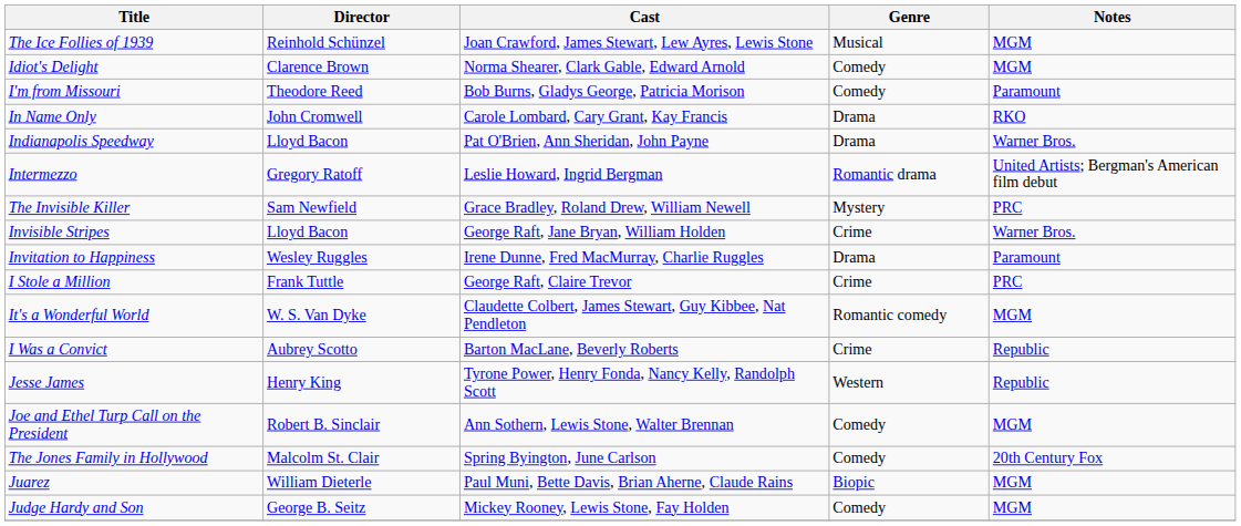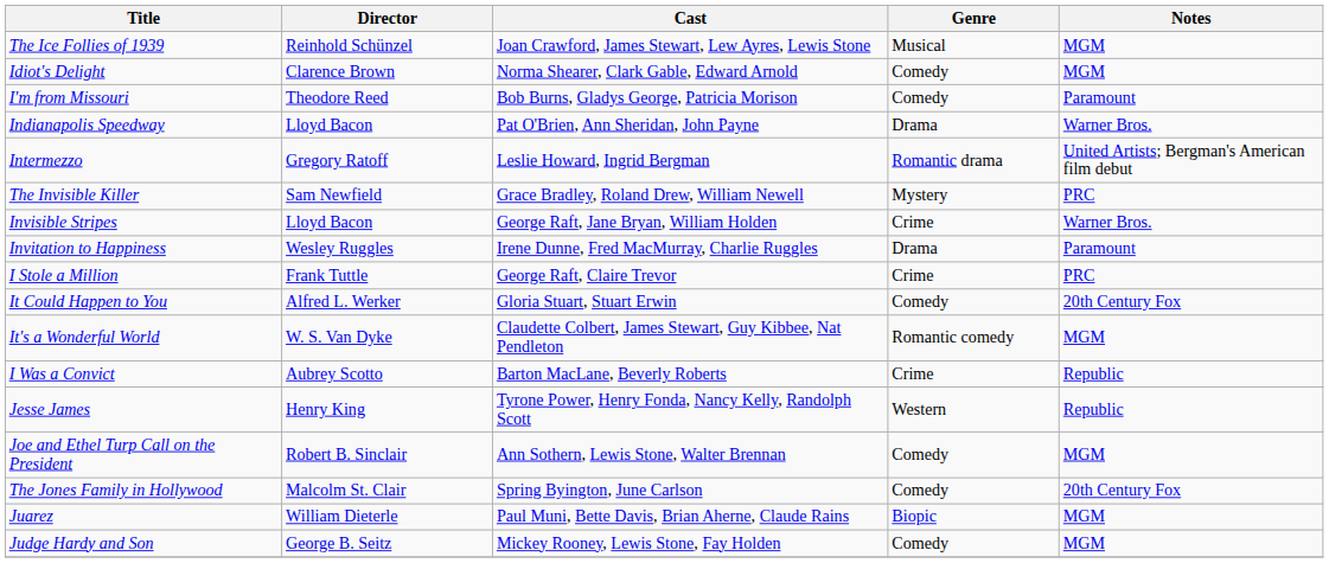 <table class="wikitable" width= "100%">
 <tr>
 <th width=21%>Title</th>
 <th width=16%>Director</th>
 <th width=30%>Cast</th>
 <th width=13%>Genre</th>
 <th width=20%>Notes</th>
 </tr>
 <tr>
 <td><em><a href='#'>The Ice Follies of 1939</a></em></td>
 <td><a href='#'>Reinhold Schünzel</a></td>
 <td><a href='#'>Joan Crawford</a>, <a href='#'>James Stewart</a>, <a href='#'>Lew Ayres</a>, <a href='#'>Lewis Stone</a></td>
 <td>Musical</td>
 <td><a href='#'>MGM</a></td>
 </tr>
 <tr>
 <td><em><a href='#'>Idiot's Delight</a></em></td>
 <td><a href='#'>Clarence Brown</a></td>
 <td><a href='#'>Norma Shearer</a>, <a href='#'>Clark Gable</a>, <a href='#'>Edward Arnold</a></td>
 <td>Comedy</td>
 <td><a href='#'>MGM</a></td>
 </tr>
 <tr>
 <td><em><a href='#'>I'm from Missouri</a></em></td>
 <td><a href='#'>Theodore Reed</a></td>
 <td><a href='#'>Bob Burns</a>, <a href='#'>Gladys George</a>, <a href='#'>Patricia Morison</a></td>
 <td>Comedy</td>
 <td><a href='#'>Paramount</a></td>
-</tr>
-<tr>
-<td><em><a href='#'>In Name Only</a></em></td>
-<td><a href='#'>John Cromwell</a></td>
-<td><a href='#'>Carole Lombard</a>, <a href='#'>Cary Grant</a>, <a href='#'>Kay Francis</a></td>
-<td>Drama</td>
-<td><a href='#'>RKO</a></td>
 </tr>
 <tr>
 <td><em><a href='#'>Indianapolis Speedway</a></em></td>
 <td><a href='#'>Lloyd Bacon</a></td>
 <td><a href='#'>Pat O'Brien</a>, <a href='#'>Ann Sheridan</a>, <a href='#'>John Payne</a></td>
 <td>Drama</td>
 <td><a href='#'>Warner Bros.</a></td>
 </tr>
 <tr>
 <td><em><a href='#'>Intermezzo</a></em></td>
 <td><a href='#'>Gregory Ratoff</a></td>
 <td><a href='#'>Leslie Howard</a>, <a href='#'>Ingrid Bergman</a></td>
 <td><a href='#'>Romantic</a> drama</td>
 <td><a href='#'>United Artists</a>; Bergman's American film debut</td>
 </tr>
 <tr>
 <td><em><a href='#'>The Invisible Killer</a></em></td>
 <td><a href='#'>Sam Newfield</a></td>
 <td><a href='#'>Grace Bradley</a>, <a href='#'>Roland Drew</a>, <a href='#'>William Newell</a></td>
 <td>Mystery</td>
 <td><a href='#'>PRC</a></td>
 </tr>
 <tr>
 <td><em><a href='#'>Invisible Stripes</a></em></td>
 <td><a href='#'>Lloyd Bacon</a></td>
 <td><a href='#'>George Raft</a>, <a href='#'>Jane Bryan</a>, <a href='#'>William Holden</a></td>
 <td>Crime</td>
 <td><a href='#'>Warner Bros.</a></td>
 </tr>
 <tr>
 <td><em><a href='#'>Invitation to Happiness</a></em></td>
 <td><a href='#'>Wesley Ruggles</a></td>
 <td><a href='#'>Irene Dunne</a>, <a href='#'>Fred MacMurray</a>, <a href='#'>Charlie Ruggles</a></td>
 <td>Drama</td>
 <td><a href='#'>Paramount</a></td>
 </tr>
 <tr>
 <td><em><a href='#'>I Stole a Million</a></em></td>
 <td><a href='#'>Frank Tuttle</a></td>
 <td><a href='#'>George Raft</a>, <a href='#'>Claire Trevor</a></td>
 <td>Crime</td>
 <td><a href='#'>PRC</a></td>
+</tr>
+<tr>
+<td><em><a href='#'>It Could Happen to You</a></em></td>
+<td><a href='#'>Alfred L. Werker</a></td>
+<td><a href='#'>Gloria Stuart</a>, <a href='#'>Stuart Erwin</a></td>
+<td>Comedy</td>
+<td><a href='#'>20th Century Fox</a></td>
 </tr>
 <tr>
 <td><em><a href='#'>It's a Wonderful World</a></em></td>
 <td><a href='#'>W. S. Van Dyke</a></td>
 <td><a href='#'>Claudette Colbert</a>, <a href='#'>James Stewart</a>, <a href='#'>Guy Kibbee</a>, <a href='#'>Nat Pendleton</a></td>
 <td>Romantic comedy</td>
 <td><a href='#'>MGM</a></td>
 </tr>
 <tr>
 <td><em><a href='#'>I Was a Convict</a></em></td>
 <td><a href='#'>Aubrey Scotto</a></td>
 <td><a href='#'>Barton MacLane</a>, <a href='#'>Beverly Roberts</a></td>
 <td>Crime</td>
 <td><a href='#'>Republic</a></td>
 </tr>
 <tr>
 <td><em><a href='#'>Jesse James</a></em></td>
 <td><a href='#'>Henry King</a></td>
 <td><a href='#'>Tyrone Power</a>, <a href='#'>Henry Fonda</a>, <a href='#'>Nancy Kelly</a>, <a href='#'>Randolph Scott</a></td>
 <td>Western</td>
 <td><a href='#'>Republic</a></td>
 </tr>
 <tr>
 <td><em><a href='#'>Joe and Ethel Turp Call on the President</a></em></td>
 <td><a href='#'>Robert B. Sinclair</a></td>
 <td><a href='#'>Ann Sothern</a>, <a href='#'>Lewis Stone</a>, <a href='#'>Walter Brennan</a></td>
 <td>Comedy</td>
 <td><a href='#'>MGM</a></td>
 </tr>
 <tr>
 <td><em><a href='#'>The Jones Family in Hollywood</a></em></td>
 <td><a href='#'>Malcolm St. Clair</a></td>
 <td><a href='#'>Spring Byington</a>, <a href='#'>June Carlson</a></td>
 <td>Comedy</td>
 <td><a href='#'>20th Century Fox</a></td>
 </tr>
 <tr>
 <td><em><a href='#'>Juarez</a></em></td>
 <td><a href='#'>William Dieterle</a></td>
 <td><a href='#'>Paul Muni</a>, <a href='#'>Bette Davis</a>, <a href='#'>Brian Aherne</a>, <a href='#'>Claude Rains</a></td>
 <td><a href='#'>Biopic</a></td>
 <td><a href='#'>MGM</a></td>
 </tr>
 <tr>
 <td><em><a href='#'>Judge Hardy and Son</a></em></td>
 <td><a href='#'>George B. Seitz</a></td>
 <td><a href='#'>Mickey Rooney</a>, <a href='#'>Lewis Stone</a>, <a href='#'>Fay Holden</a></td>
 <td>Comedy</td>
 <td><a href='#'>MGM</a></td>
 </tr>
 <tr>
 </tr>
 </table>
